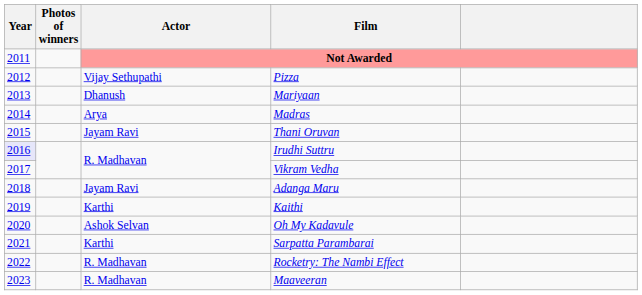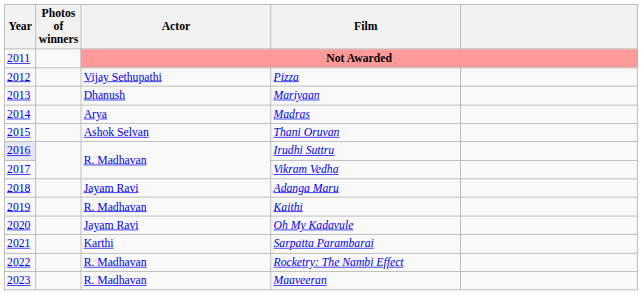 <table class="wikitable sortable" style="text-align:left;">
 <tr>
 <th scope="col" style="width:5%;text-align:center;">Year</th>
 <th scope="col" style="width:3%;text-align:center;">Photos of winners</th>
 <th scope="col" style="width:30%;text-align:center;">Actor</th>
 <th scope="col" style="width:30%;text-align:center;">Film</th>
 <th class="unsortable"></th>
 </tr>
 <tr>
 <td><a href='#'>2011</a></td>
 <td rowspan="1" style="text-align:center"></td>
 <td bgcolor=#ff9a9a colspan="5" style="text-align:center"><strong>Not Awarded </strong></td>
 </tr>
 <tr>
 <td><a href='#'>2012</a></td>
 <td style="text-align:center"></td>
 <td><a href='#'>Vijay Sethupathi</a></td>
 <td><em><a href='#'>Pizza</a></em></td>
 <td></td>
 </tr>
 <tr>
 <td><a href='#'>2013</a></td>
 <td style="text-align:center"></td>
 <td><a href='#'>Dhanush</a></td>
 <td><em><a href='#'>Mariyaan</a></em></td>
 <td></td>
 </tr>
 <tr>
 <td><a href='#'>2014</a></td>
 <td style="text-align:center"></td>
 <td><a href='#'>Arya</a></td>
 <td><em><a href='#'>Madras</a></em></td>
 <td></td>
 </tr>
 <tr>
 <td><a href='#'>2015</a></td>
 <td style="text-align:center"></td>
-<td><a href='#'>Jayam Ravi</a></td>
+<td><a href='#'>Ashok Selvan</a></td>
 <td><em><a href='#'>Thani Oruvan</a></em></td>
 <td></td>
 </tr>
 <tr>
 <td style="background: lavender;"><a href='#'>2016</a></td>
 <td rowspan="2" style="text-align:center"></td>
 <td rowspan="2"><a href='#'>R. Madhavan</a></td>
 <td><em><a href='#'>Irudhi Suttru</a></em></td>
 <td></td>
 </tr>
 <tr>
 <td><a href='#'>2017</a></td>
 <td><em><a href='#'>Vikram Vedha</a></em></td>
 <td></td>
 </tr>
 <tr>
 <td><a href='#'>2018</a></td>
 <td style="text-align:center"></td>
 <td><a href='#'>Jayam Ravi</a></td>
 <td><em><a href='#'>Adanga Maru</a></em></td>
 <td></td>
 </tr>
 <tr>
 <td><a href='#'>2019</a></td>
 <td style="text-align:center"></td>
-<td><a href='#'>Karthi</a></td>
+<td><a href='#'>R. Madhavan</a></td>
 <td><em><a href='#'>Kaithi</a></em></td>
 <td></td>
 </tr>
 <tr>
 <td><a href='#'>2020</a></td>
 <td style="text-align:center"></td>
-<td><a href='#'>Ashok Selvan</a></td>
+<td><a href='#'>Jayam Ravi</a></td>
 <td><em><a href='#'>Oh My Kadavule</a></em></td>
 <td></td>
 </tr>
 <tr>
 <td><a href='#'>2021</a></td>
 <td style="text-align:center"></td>
 <td><a href='#'>Karthi</a></td>
 <td><em><a href='#'>Sarpatta Parambarai</a></em></td>
 <td></td>
 </tr>
 <tr>
 <td><a href='#'>2022</a></td>
 <td style="text-align:center"></td>
 <td><a href='#'>R. Madhavan</a></td>
 <td><em><a href='#'>Rocketry: The Nambi Effect</a></em></td>
 <td></td>
 </tr>
 <tr>
 <td><a href='#'>2023</a></td>
 <td></td>
 <td><a href='#'>R. Madhavan</a></td>
 <td><em><a href='#'>Maaveeran</a></em></td>
 <td></td>
 </tr>
 </table>
